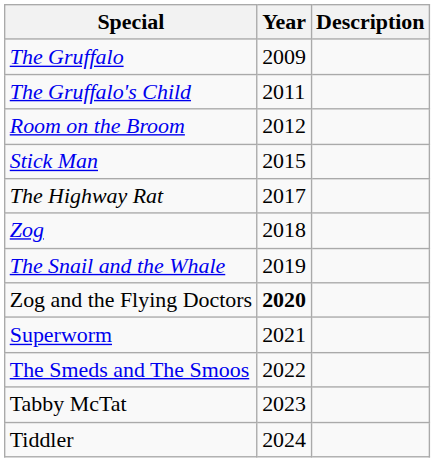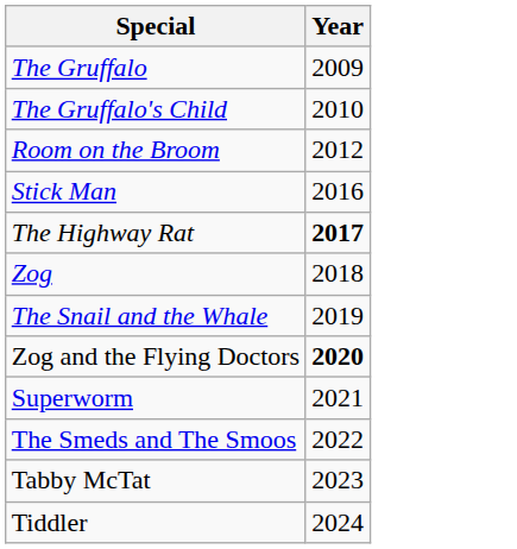 <table class="wikitable sortable">
 <tr>
 <th>Special</th>
 <th>Year</th>
-<th>Description</th>
 </tr>
 <tr>
 <td><em><a href='#'>The Gruffalo</a></em></td>
 <td>2009</td>
-<td></td>
 </tr>
 <tr>
 <td><em><a href='#'>The Gruffalo's Child</a></em></td>
-<td>2011</td>
-<td></td>
+<td>2010</td>
 </tr>
 <tr>
 <td><em><a href='#'>Room on the Broom</a></em></td>
 <td>2012</td>
-<td></td>
 </tr>
 <tr>
 <td><em><a href='#'>Stick Man</a></em></td>
-<td>2015</td>
-<td></td>
+<td>2016</td>
 </tr>
 <tr>
 <td><em>The Highway Rat</em></td>
-<td>2017</td>
-<td></td>
+<td><strong>2017</strong></td>
 </tr>
 <tr>
 <td><em><a href='#'>Zog</a></em></td>
 <td>2018</td>
-<td></td>
 </tr>
 <tr>
 <td><em><a href='#'>The Snail and the Whale</a></em></td>
 <td>2019</td>
-<td></td>
 </tr>
 <tr>
 <td>Zog and the Flying Doctors</td>
 <td><strong>2020</strong></td>
-<td></td>
 </tr>
 <tr>
 <td><a href='#'>Superworm</a></td>
 <td>2021</td>
-<td></td>
 </tr>
 <tr>
 <td><a href='#'>The Smeds and The Smoos</a></td>
 <td>2022</td>
-<td></td>
 </tr>
 <tr>
 <td>Tabby McTat</td>
 <td>2023</td>
-<td></td>
 </tr>
 <tr>
 <td>Tiddler</td>
 <td>2024</td>
-<td></td>
 </tr>
 </table>
